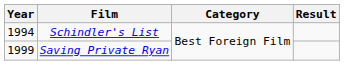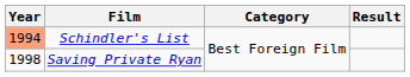 <table class="wikitable">
 <tr>
 <th>Year</th>
 <th>Film</th>
 <th>Category</th>
 <th>Result</th>
 </tr>
 <tr>
-<td style="text-align:center;">1994</td>
+<td style="background: lightsalmon; text-align:center;">1994</td>
 <td style="text-align:center;"><em><a href='#'>Schindler's List</a></em></td>
 <td align=center rowspan=2>Best Foreign Film</td>
 <td></td>
 </tr>
 <tr>
-<td style="text-align:center;">1999</td>
+<td style="text-align:center;">1998</td>
 <td style="text-align:center;"><em><a href='#'>Saving Private Ryan</a></em></td>
 <td></td>
 </tr>
 </table>
